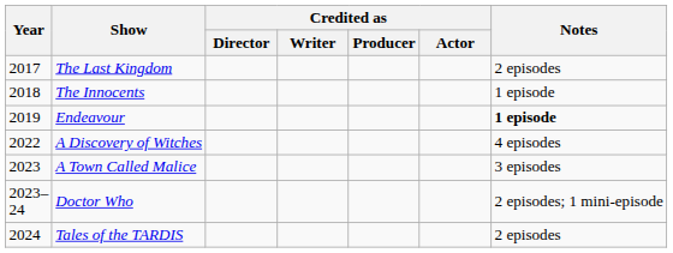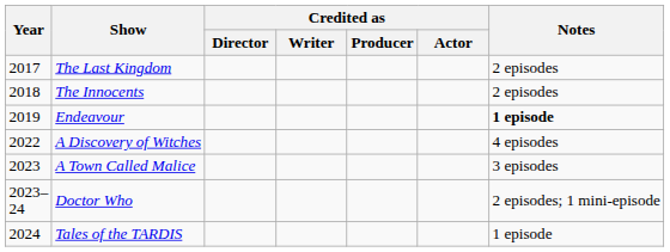 <table class="wikitable">
 <tr>
 <th rowspan="2" width="33">Year</th>
 <th rowspan="2">Show</th>
 <th colspan="4">Credited as</th>
 <th rowspan="2">Notes</th>
 </tr>
 <tr>
 <th width=65>Director</th>
 <th width=65>Writer</th>
 <th width=65>Producer</th>
 <th width=65>Actor</th>
 </tr>
 <tr>
 <td>2017</td>
 <td><em><a href='#'>The Last Kingdom</a></em></td>
 <td></td>
 <td></td>
 <td></td>
 <td></td>
 <td>2 episodes</td>
 </tr>
 <tr>
 <td>2018</td>
 <td><em><a href='#'>The Innocents</a></em></td>
 <td></td>
 <td></td>
 <td></td>
 <td></td>
-<td>1 episode</td>
+<td>2 episodes</td>
 </tr>
 <tr>
 <td>2019</td>
 <td><em><a href='#'>Endeavour</a></em></td>
 <td></td>
 <td></td>
 <td></td>
 <td></td>
 <td><strong>1 episode</strong></td>
 </tr>
 <tr>
 <td>2022</td>
 <td><em><a href='#'>A Discovery of Witches</a></em></td>
 <td></td>
 <td></td>
 <td></td>
 <td></td>
 <td>4 episodes</td>
 </tr>
 <tr>
 <td>2023</td>
 <td><em><a href='#'>A Town Called Malice</a></em></td>
 <td></td>
 <td></td>
 <td></td>
 <td></td>
 <td>3 episodes</td>
 </tr>
 <tr>
 <td>2023–24</td>
 <td><em><a href='#'>Doctor Who</a></em></td>
 <td></td>
 <td></td>
 <td></td>
 <td></td>
 <td>2 episodes; 1 mini-episode</td>
 </tr>
 <tr>
 <td>2024</td>
 <td><em><a href='#'>Tales of the TARDIS</a></em></td>
 <td></td>
 <td></td>
 <td></td>
 <td></td>
-<td>2 episodes</td>
+<td>1 episode</td>
 </tr>
 </table>
